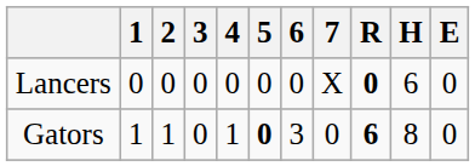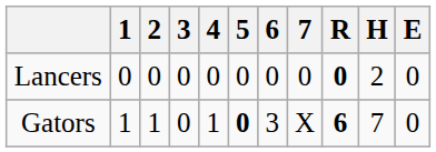 <table align = right border="2" cellpadding="4" cellspacing="0" style="margin: 1em 1em 1em 1em; background: #F9F9F9; border: 1px #aaa solid; border-collapse: collapse;">
 <tr align=center style="background: #F2F2F2;">
 <th></th>
 <th>1</th>
 <th>2</th>
 <th>3</th>
 <th>4</th>
 <th>5</th>
 <th>6</th>
 <th>7</th>
 <th>R</th>
 <th>H</th>
 <th>E</th>
 </tr>
 <tr align=center>
 <td>Lancers</td>
 <td>0</td>
 <td>0</td>
 <td>0</td>
 <td>0</td>
 <td>0</td>
 <td>0</td>
-<td>X</td>
+<td>0</td>
 <td><strong>0</strong></td>
-<td>6</td>
+<td>2</td>
 <td>0</td>
 </tr>
 <tr align=center>
 <td>Gators</td>
 <td>1</td>
 <td>1</td>
 <td>0</td>
 <td>1</td>
 <td><strong>0</strong></td>
 <td>3</td>
-<td>0</td>
+<td>X</td>
 <td><strong>6</strong></td>
-<td>8</td>
+<td>7</td>
 <td>0</td>
 </tr>
 </table>
